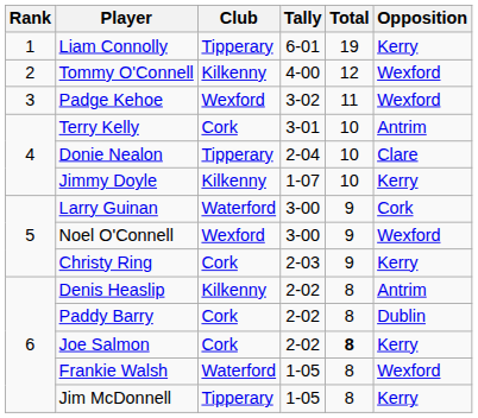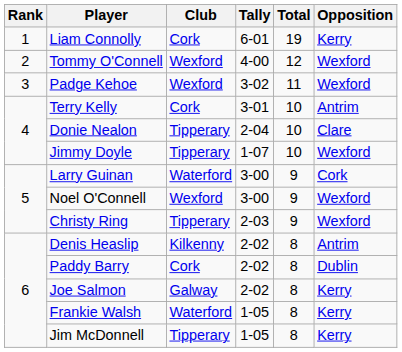 <table class="wikitable">
 <tr>
 <th>Rank</th>
 <th>Player</th>
 <th>Club</th>
 <th>Tally</th>
 <th>Total</th>
 <th>Opposition</th>
 </tr>
 <tr>
 <td rowspan="1" style="text-align:center;">1</td>
 <td><a href='#'>Liam Connolly</a></td>
-<td><a href='#'>Tipperary</a></td>
+<td><a href='#'>Cork</a></td>
 <td align=center>6-01</td>
 <td align=center>19</td>
 <td><a href='#'>Kerry</a></td>
 </tr>
 <tr>
 <td rowspan="1" style="text-align:center;">2</td>
 <td><a href='#'>Tommy O'Connell</a></td>
-<td><a href='#'>Kilkenny</a></td>
+<td><a href='#'>Wexford</a></td>
 <td align=center>4-00</td>
 <td align=center>12</td>
 <td><a href='#'>Wexford</a></td>
 </tr>
 <tr>
 <td rowspan="1" style="text-align:center;">3</td>
 <td><a href='#'>Padge Kehoe</a></td>
 <td><a href='#'>Wexford</a></td>
 <td align=center>3-02</td>
 <td align=center>11</td>
 <td><a href='#'>Wexford</a></td>
 </tr>
 <tr>
 <td rowspan="3" style="text-align:center;">4</td>
 <td><a href='#'>Terry Kelly</a></td>
 <td><a href='#'>Cork</a></td>
 <td align=center>3-01</td>
 <td align=center>10</td>
 <td><a href='#'>Antrim</a></td>
 </tr>
 <tr>
 <td><a href='#'>Donie Nealon</a></td>
 <td><a href='#'>Tipperary</a></td>
 <td align=center>2-04</td>
 <td align=center>10</td>
 <td><a href='#'>Clare</a></td>
 </tr>
 <tr>
 <td><a href='#'>Jimmy Doyle</a></td>
-<td><a href='#'>Kilkenny</a></td>
+<td><a href='#'>Tipperary</a></td>
 <td align=center>1-07</td>
 <td align=center>10</td>
-<td><a href='#'>Kerry</a></td>
+<td><a href='#'>Wexford</a></td>
 </tr>
 <tr>
 <td rowspan="3" style="text-align:center;">5</td>
 <td><a href='#'>Larry Guinan</a></td>
 <td><a href='#'>Waterford</a></td>
 <td align=center>3-00</td>
 <td align=center>9</td>
 <td><a href='#'>Cork</a></td>
 </tr>
 <tr>
 <td>Noel O'Connell</td>
 <td><a href='#'>Wexford</a></td>
 <td align=center>3-00</td>
 <td align=center>9</td>
 <td><a href='#'>Wexford</a></td>
 </tr>
 <tr>
 <td><a href='#'>Christy Ring</a></td>
-<td><a href='#'>Cork</a></td>
+<td><a href='#'>Tipperary</a></td>
 <td align=center>2-03</td>
 <td align=center>9</td>
-<td><a href='#'>Kerry</a></td>
+<td><a href='#'>Wexford</a></td>
 </tr>
 <tr>
 <td rowspan="5" style="text-align:center;">6</td>
 <td><a href='#'>Denis Heaslip</a></td>
 <td><a href='#'>Kilkenny</a></td>
 <td align=center>2-02</td>
 <td align=center>8</td>
 <td><a href='#'>Antrim</a></td>
 </tr>
 <tr>
 <td><a href='#'>Paddy Barry</a></td>
 <td><a href='#'>Cork</a></td>
 <td align=center>2-02</td>
 <td align=center>8</td>
 <td><a href='#'>Dublin</a></td>
 </tr>
 <tr>
 <td><a href='#'>Joe Salmon</a></td>
-<td><a href='#'>Cork</a></td>
+<td><a href='#'>Galway</a></td>
 <td align=center>2-02</td>
-<td align=center><strong>8</strong></td>
+<td align=center>8</td>
 <td><a href='#'>Kerry</a></td>
 </tr>
 <tr>
 <td><a href='#'>Frankie Walsh</a></td>
 <td><a href='#'>Waterford</a></td>
 <td align=center>1-05</td>
 <td align=center>8</td>
-<td><a href='#'>Wexford</a></td>
+<td><a href='#'>Kerry</a></td>
 </tr>
 <tr>
 <td>Jim McDonnell</td>
 <td><a href='#'>Tipperary</a></td>
 <td align=center>1-05</td>
 <td align=center>8</td>
 <td><a href='#'>Kerry</a></td>
 </tr>
 </table>
